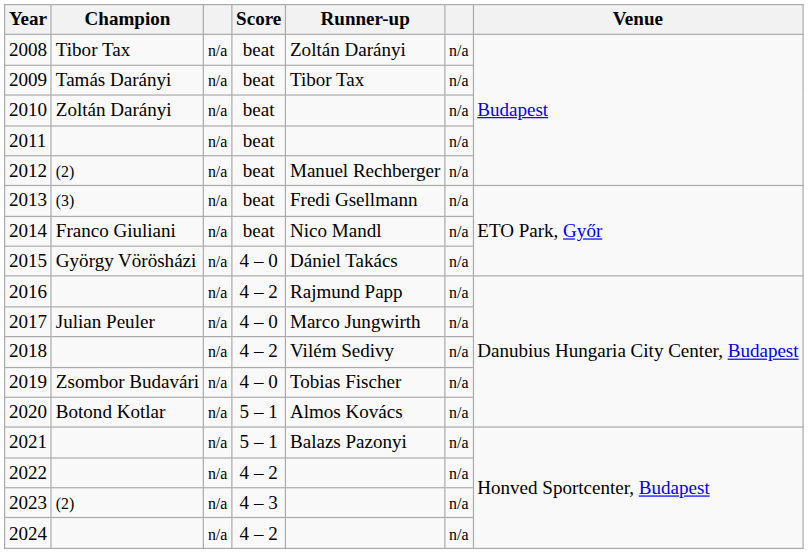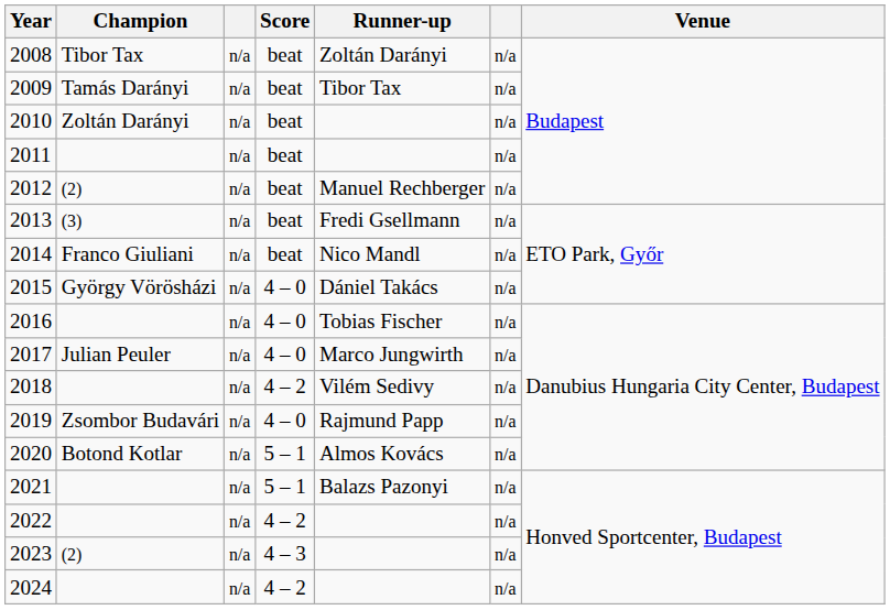 <table class="wikitable sortable">
 <tr>
 <th>Year</th>
 <th>Champion</th>
 <th></th>
 <th>Score</th>
 <th>Runner-up</th>
 <th></th>
 <th>Venue</th>
 </tr>
 <tr>
 <td>2008</td>
 <td> Tibor Tax</td>
 <td align=center><small><span>n/a</span></small></td>
 <td align=center>beat</td>
 <td> Zoltán Darányi</td>
 <td align=center><small><span>n/a</span></small></td>
 <td rowspan=5><a href='#'>Budapest</a></td>
 </tr>
 <tr>
 <td>2009</td>
 <td> Tamás Darányi</td>
 <td align=center><small><span>n/a</span></small></td>
 <td align=center>beat</td>
 <td> Tibor Tax</td>
 <td align=center><small><span>n/a</span></small></td>
 </tr>
 <tr>
 <td>2010</td>
 <td> Zoltán Darányi</td>
 <td align=center><small><span>n/a</span></small></td>
 <td align=center>beat</td>
 <td></td>
 <td align=center><small><span>n/a</span></small></td>
 </tr>
 <tr>
 <td>2011</td>
 <td></td>
 <td align=center><small><span>n/a</span></small></td>
 <td align=center>beat</td>
 <td></td>
 <td align=center><small><span>n/a</span></small></td>
 </tr>
 <tr>
 <td>2012</td>
 <td> <small>(2)</small></td>
 <td align=center><small><span>n/a</span></small></td>
 <td align=center>beat</td>
 <td> Manuel Rechberger</td>
 <td align=center><small><span>n/a</span></small></td>
 </tr>
 <tr>
 <td>2013</td>
 <td> <small>(3)</small></td>
 <td align=center><small><span>n/a</span></small></td>
 <td align=center>beat</td>
 <td> Fredi Gsellmann</td>
 <td align=center><small><span>n/a</span></small></td>
 <td rowspan=3>ETO Park, <a href='#'>Győr</a></td>
 </tr>
 <tr>
 <td>2014</td>
 <td> Franco Giuliani</td>
 <td align=center><small><span>n/a</span></small></td>
 <td align=center>beat</td>
 <td> Nico Mandl</td>
 <td align=center><small><span>n/a</span></small></td>
 </tr>
 <tr>
 <td>2015</td>
 <td> György Vörösházi</td>
 <td align=center><small><span>n/a</span></small></td>
 <td align=center>4 – 0</td>
 <td> Dániel Takács</td>
 <td align=center><small><span>n/a</span></small></td>
 </tr>
 <tr>
 <td>2016</td>
 <td></td>
 <td align=center><small><span>n/a</span></small></td>
-<td align=center>4 – 2</td>
-<td> Rajmund Papp</td>
+<td align=center>4 – 0</td>
+<td> Tobias Fischer</td>
 <td align=center><small><span>n/a</span></small></td>
 <td rowspan=5>Danubius Hungaria City Center, <a href='#'>Budapest</a></td>
 </tr>
 <tr>
 <td>2017</td>
 <td> Julian Peuler</td>
 <td align=center><small><span>n/a</span></small></td>
 <td align=center>4 – 0</td>
 <td> Marco Jungwirth</td>
 <td align=center><small><span>n/a</span></small></td>
 </tr>
 <tr>
 <td>2018</td>
 <td></td>
 <td align=center><small><span>n/a</span></small></td>
 <td align=center>4 – 2</td>
 <td> Vilém Sedivy</td>
 <td align=center><small><span>n/a</span></small></td>
 </tr>
 <tr>
 <td>2019</td>
 <td> Zsombor Budavári</td>
 <td align=center><small><span>n/a</span></small></td>
 <td align=center>4 – 0</td>
-<td> Tobias Fischer</td>
+<td> Rajmund Papp</td>
 <td align=center><small><span>n/a</span></small></td>
 </tr>
 <tr>
 <td>2020</td>
 <td> Botond Kotlar</td>
 <td align=center><small><span>n/a</span></small></td>
 <td align=center>5 – 1</td>
 <td> Almos Kovács</td>
 <td align=center><small><span>n/a</span></small></td>
 </tr>
 <tr>
 <td>2021</td>
 <td></td>
 <td align=center><small><span>n/a</span></small></td>
 <td align=center>5 – 1</td>
 <td> Balazs Pazonyi</td>
 <td align=center><small><span>n/a</span></small></td>
 <td rowspan=4>Honved Sportcenter, <a href='#'>Budapest</a></td>
 </tr>
 <tr>
 <td>2022</td>
 <td></td>
 <td align=center><small><span>n/a</span></small></td>
 <td align=center>4 – 2</td>
 <td></td>
 <td align=center><small><span>n/a</span></small></td>
 </tr>
 <tr>
 <td>2023</td>
 <td> <small>(2)</small></td>
 <td align=center><small><span>n/a</span></small></td>
 <td align=center>4 – 3</td>
 <td></td>
 <td align=center><small><span>n/a</span></small></td>
 </tr>
 <tr>
 <td>2024</td>
 <td></td>
 <td align=center><small><span>n/a</span></small></td>
 <td align=center>4 – 2</td>
 <td></td>
 <td align=center><small><span>n/a</span></small></td>
 </tr>
 </table>
